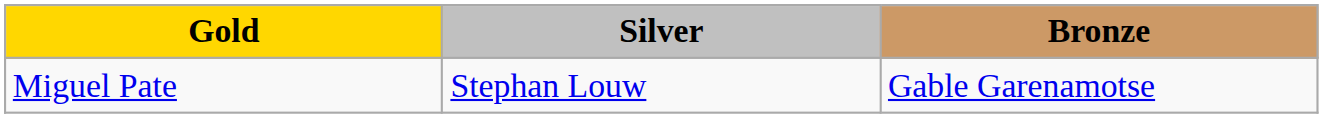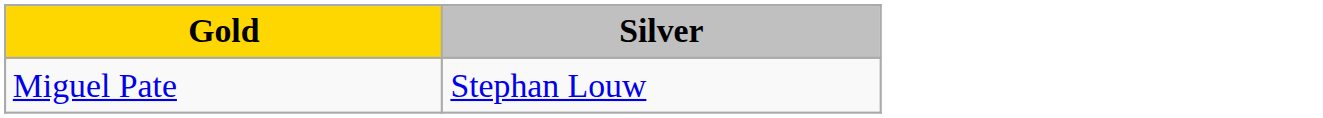 <table class="wikitable" style="text-align:left">
 <tr align="center">
 <td width=200 bgcolor=gold><strong>Gold</strong></td>
 <td width=200 bgcolor=silver><strong>Silver</strong></td>
-<td width=200 bgcolor=CC9966><strong>Bronze</strong></td>
 </tr>
 <tr>
 <td><a href='#'>Miguel Pate</a><br><em></em></td>
 <td><a href='#'>Stephan Louw</a><br><em></em></td>
-<td><a href='#'>Gable Garenamotse</a><br><em></em></td>
 </tr>
 </table>
